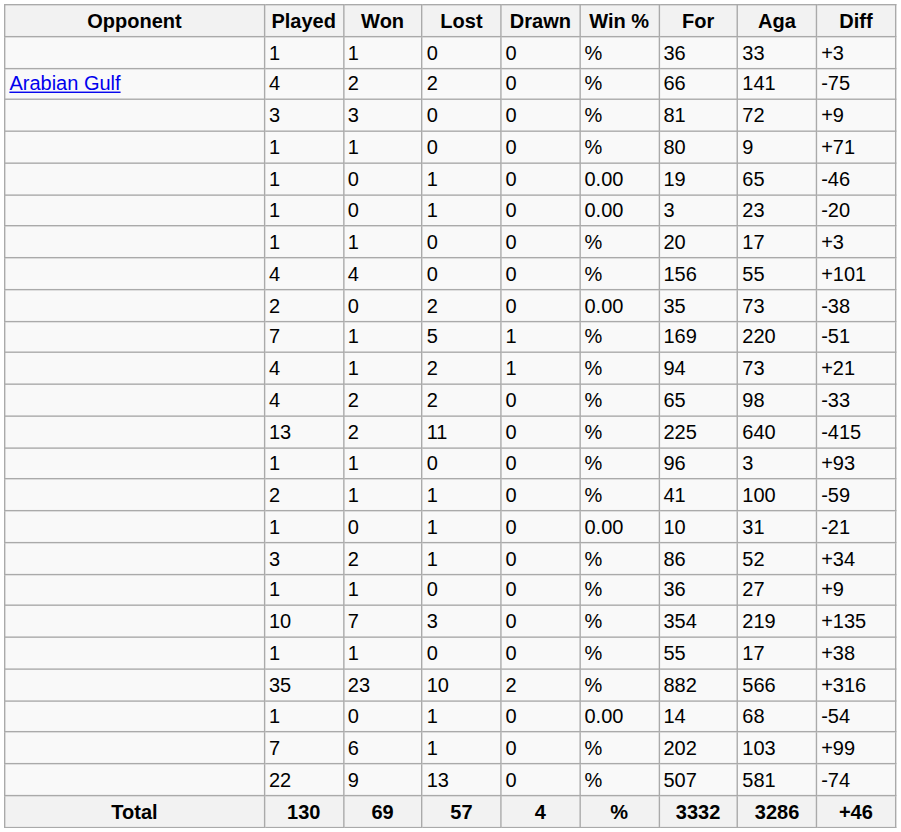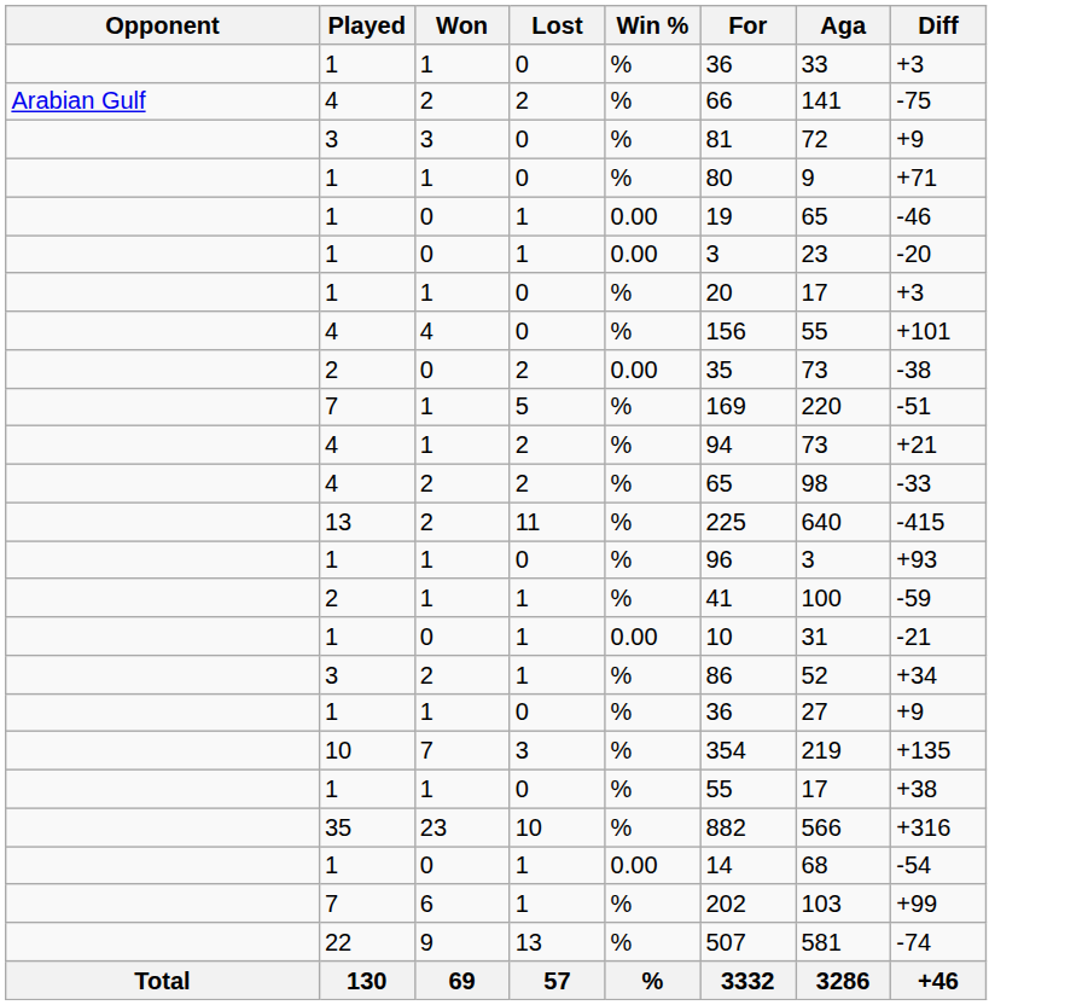 <table class="wikitable sortable" style=font-size:90%>
 <tr>
 <th style=width:180px>Opponent</th>
 <th style=width:50px>Played</th>
 <th style=width:50px>Won</th>
 <th style=width:50px>Lost</th>
-<th style=width:50px>Drawn</th>
 <th style=width:50px>Win %</th>
 <th style=width:50px>For</th>
 <th style=width:50px>Aga</th>
 <th style=width:50px>Diff</th>
 </tr>
 <tr>
 <td></td>
 <td>1</td>
 <td>1</td>
-<td>0</td>
 <td>0</td>
 <td>%</td>
 <td>36</td>
 <td>33</td>
 <td>+3</td>
 </tr>
 <tr>
 <td><a href='#'>Arabian Gulf</a></td>
 <td>4</td>
 <td>2</td>
 <td>2</td>
-<td>0</td>
 <td>%</td>
 <td>66</td>
 <td>141</td>
 <td>-75</td>
 </tr>
 <tr>
 <td></td>
 <td>3</td>
 <td>3</td>
-<td>0</td>
 <td>0</td>
 <td>%</td>
 <td>81</td>
 <td>72</td>
 <td>+9</td>
 </tr>
 <tr>
 <td></td>
 <td>1</td>
 <td>1</td>
 <td>0</td>
-<td>0</td>
 <td>%</td>
 <td>80</td>
 <td>9</td>
 <td>+71</td>
 </tr>
 <tr>
 <td></td>
 <td>1</td>
 <td>0</td>
 <td>1</td>
-<td>0</td>
 <td>0.00</td>
 <td>19</td>
 <td>65</td>
 <td>-46</td>
 </tr>
 <tr>
 <td></td>
 <td>1</td>
 <td>0</td>
 <td>1</td>
-<td>0</td>
 <td>0.00</td>
 <td>3</td>
 <td>23</td>
 <td>-20</td>
 </tr>
 <tr>
 <td></td>
 <td>1</td>
 <td>1</td>
-<td>0</td>
 <td>0</td>
 <td>%</td>
 <td>20</td>
 <td>17</td>
 <td>+3</td>
 </tr>
 <tr>
 <td></td>
 <td>4</td>
 <td>4</td>
 <td>0</td>
-<td>0</td>
 <td>%</td>
 <td>156</td>
 <td>55</td>
 <td>+101</td>
 </tr>
 <tr>
 <td></td>
 <td>2</td>
 <td>0</td>
 <td>2</td>
-<td>0</td>
 <td>0.00</td>
 <td>35</td>
 <td>73</td>
 <td>-38</td>
 </tr>
 <tr>
 <td></td>
 <td>7</td>
 <td>1</td>
 <td>5</td>
-<td>1</td>
 <td>%</td>
 <td>169</td>
 <td>220</td>
 <td>-51</td>
 </tr>
 <tr>
 <td></td>
 <td>4</td>
 <td>1</td>
 <td>2</td>
-<td>1</td>
 <td>%</td>
 <td>94</td>
 <td>73</td>
 <td>+21</td>
 </tr>
 <tr>
 <td></td>
 <td>4</td>
 <td>2</td>
 <td>2</td>
-<td>0</td>
 <td>%</td>
 <td>65</td>
 <td>98</td>
 <td>-33</td>
 </tr>
 <tr>
 <td></td>
 <td>13</td>
 <td>2</td>
 <td>11</td>
-<td>0</td>
 <td>%</td>
 <td>225</td>
 <td>640</td>
 <td>-415</td>
 </tr>
 <tr>
 <td></td>
 <td>1</td>
 <td>1</td>
-<td>0</td>
 <td>0</td>
 <td>%</td>
 <td>96</td>
 <td>3</td>
 <td>+93</td>
 </tr>
 <tr>
 <td></td>
 <td>2</td>
 <td>1</td>
 <td>1</td>
-<td>0</td>
 <td>%</td>
 <td>41</td>
 <td>100</td>
 <td>-59</td>
 </tr>
 <tr>
 <td></td>
 <td>1</td>
 <td>0</td>
 <td>1</td>
-<td>0</td>
 <td>0.00</td>
 <td>10</td>
 <td>31</td>
 <td>-21</td>
 </tr>
 <tr>
 <td></td>
 <td>3</td>
 <td>2</td>
 <td>1</td>
-<td>0</td>
 <td>%</td>
 <td>86</td>
 <td>52</td>
 <td>+34</td>
 </tr>
 <tr>
 <td></td>
 <td>1</td>
 <td>1</td>
-<td>0</td>
 <td>0</td>
 <td>%</td>
 <td>36</td>
 <td>27</td>
 <td>+9</td>
 </tr>
 <tr>
 <td></td>
 <td>10</td>
 <td>7</td>
 <td>3</td>
-<td>0</td>
 <td>%</td>
 <td>354</td>
 <td>219</td>
 <td>+135</td>
 </tr>
 <tr>
 <td></td>
 <td>1</td>
 <td>1</td>
-<td>0</td>
 <td>0</td>
 <td>%</td>
 <td>55</td>
 <td>17</td>
 <td>+38</td>
 </tr>
 <tr>
 <td></td>
 <td>35</td>
 <td>23</td>
 <td>10</td>
-<td>2</td>
 <td>%</td>
 <td>882</td>
 <td>566</td>
 <td>+316</td>
 </tr>
 <tr>
 <td></td>
 <td>1</td>
 <td>0</td>
 <td>1</td>
-<td>0</td>
 <td>0.00</td>
 <td>14</td>
 <td>68</td>
 <td>-54</td>
 </tr>
 <tr>
 <td></td>
 <td>7</td>
 <td>6</td>
 <td>1</td>
-<td>0</td>
 <td>%</td>
 <td>202</td>
 <td>103</td>
 <td>+99</td>
 </tr>
 <tr>
 <td></td>
 <td>22</td>
 <td>9</td>
 <td>13</td>
-<td>0</td>
 <td>%</td>
 <td>507</td>
 <td>581</td>
 <td>-74</td>
 </tr>
 <tr class=sortbottom>
 <th>Total</th>
 <th>130</th>
 <th>69</th>
 <th>57</th>
-<th>4</th>
 <th>%</th>
 <th>3332</th>
 <th>3286</th>
 <th>+46</th>
 </tr>
 </table>
